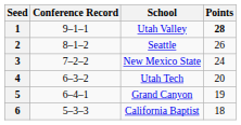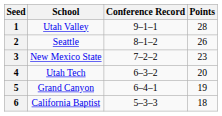 <table class="wikitable" style="text-align:center">
 <tr>
 <th>Seed</th>
+<th>School</th>
 <th>Conference Record</th>
-<th>School</th>
 <th>Points</th>
 </tr>
 <tr>
 <th>1</th>
+<td><a href='#'>Utah Valley</a></td>
 <td>9–1–1</td>
-<td><a href='#'>Utah Valley</a></td>
-<td><strong>28</strong></td>
+<td>28</td>
 </tr>
 <tr>
 <th>2</th>
+<td><a href='#'>Seattle</a></td>
 <td>8–1–2</td>
-<td><a href='#'>Seattle</a></td>
 <td>26</td>
 </tr>
 <tr>
 <th>3</th>
+<td><a href='#'>New Mexico State</a></td>
 <td>7–2–2</td>
-<td><a href='#'>New Mexico State</a></td>
-<td>24</td>
+<td>23</td>
 </tr>
 <tr>
 <th>4</th>
+<td><a href='#'>Utah Tech</a></td>
 <td>6–3–2</td>
-<td><a href='#'>Utah Tech</a></td>
 <td>20</td>
 </tr>
 <tr>
 <th>5</th>
+<td><a href='#'>Grand Canyon</a></td>
 <td>6–4–1</td>
-<td><a href='#'>Grand Canyon</a></td>
 <td>19</td>
 </tr>
 <tr>
 <th>6</th>
+<td><a href='#'>California Baptist</a></td>
 <td>5–3–3</td>
-<td><a href='#'>California Baptist</a></td>
 <td>18</td>
 </tr>
 </table>
